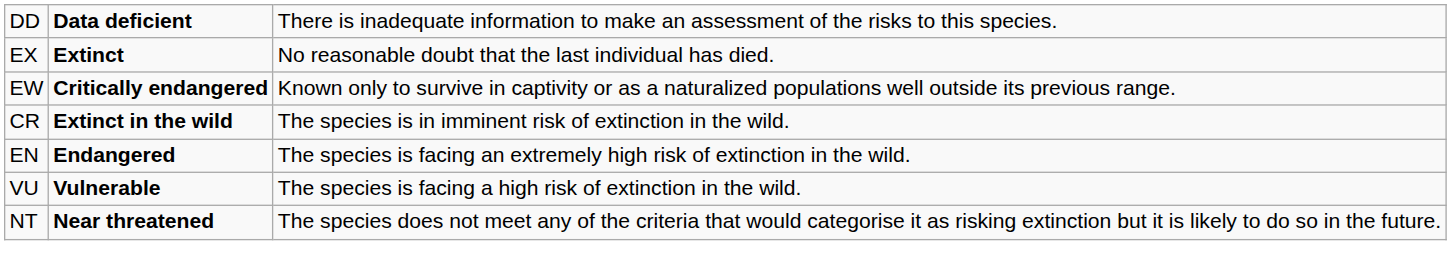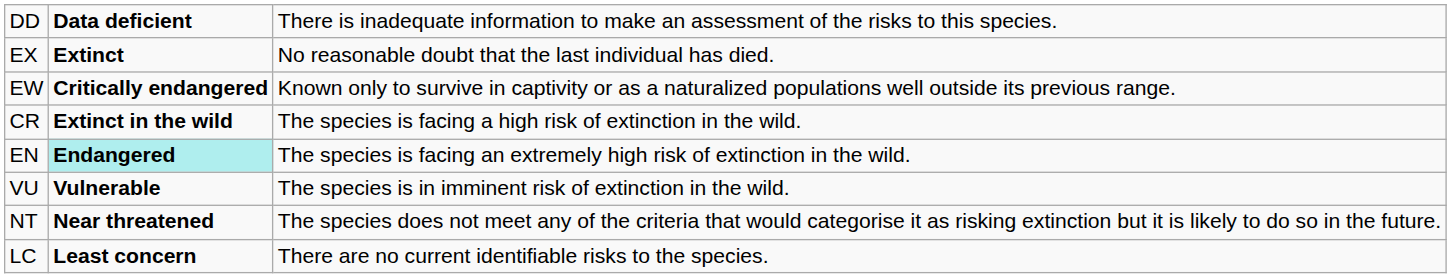 <table class="wikitable" style="text-align:left">
 <tr>
 <td>DD</td>
 <td><strong>Data deficient</strong></td>
 <td>There is inadequate information to make an assessment of the risks to this species.</td>
 </tr>
 <tr>
 <td>EX</td>
 <td><strong>Extinct</strong></td>
 <td>No reasonable doubt that the last individual has died.</td>
 </tr>
 <tr>
 <td>EW</td>
 <td><strong>Critically endangered</strong></td>
 <td>Known only to survive in captivity or as a naturalized populations well outside its previous range.</td>
 </tr>
 <tr>
 <td>CR</td>
 <td><strong>Extinct in the wild</strong></td>
-<td>The species is in imminent risk of extinction in the wild.</td>
+<td>The species is facing a high risk of extinction in the wild.</td>
 </tr>
 <tr>
 <td>EN</td>
-<td><strong>Endangered</strong></td>
+<td style="background: paleturquoise;"><strong>Endangered</strong></td>
 <td>The species is facing an extremely high risk of extinction in the wild.</td>
 </tr>
 <tr>
 <td>VU</td>
 <td><strong>Vulnerable</strong></td>
-<td>The species is facing a high risk of extinction in the wild.</td>
+<td>The species is in imminent risk of extinction in the wild.</td>
 </tr>
 <tr>
 <td>NT</td>
 <td><strong>Near threatened</strong></td>
 <td>The species does not meet any of the criteria that would categorise it as risking extinction but it is likely to do so in the future.</td>
 </tr>
+<tr>
+<td>LC</td>
+<td><strong>Least concern</strong></td>
+<td>There are no current identifiable risks to the species.</td>
+</tr>
 </table>
